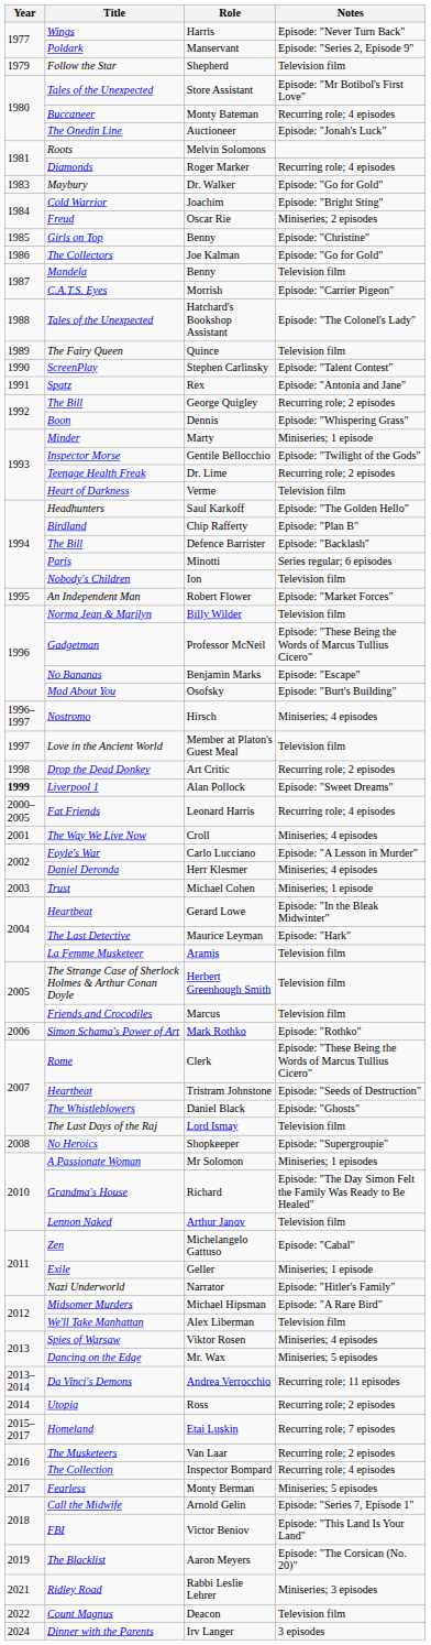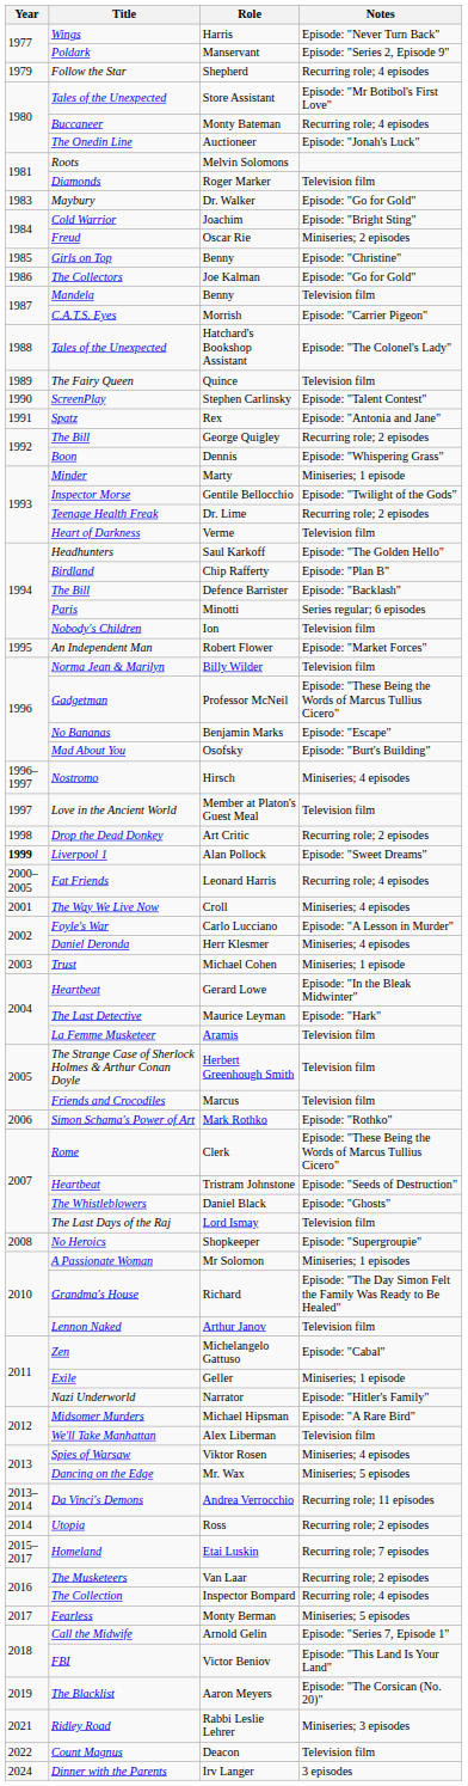 <table class="wikitable sortable">
 <tr>
 <th>Year</th>
 <th>Title</th>
 <th>Role</th>
 <th>Notes</th>
 </tr>
 <tr>
 <td rowspan="2">1977</td>
 <td><em><a href='#'>Wings</a></em></td>
 <td>Harris</td>
 <td>Episode: "Never Turn Back"</td>
 </tr>
 <tr>
 <td><em><a href='#'>Poldark</a></em></td>
 <td>Manservant</td>
 <td>Episode: "Series 2, Episode 9"</td>
 </tr>
 <tr>
 <td>1979</td>
 <td><em>Follow the Star</em></td>
 <td>Shepherd</td>
-<td>Television film</td>
+<td>Recurring role; 4 episodes</td>
 </tr>
 <tr>
 <td rowspan="3">1980</td>
 <td><em><a href='#'>Tales of the Unexpected</a></em></td>
 <td>Store Assistant</td>
 <td>Episode: "Mr Botibol's First Love"</td>
 </tr>
 <tr>
 <td><em><a href='#'>Buccaneer</a></em></td>
 <td>Monty Bateman</td>
 <td>Recurring role; 4 episodes</td>
 </tr>
 <tr>
 <td><em><a href='#'>The Onedin Line</a></em></td>
 <td>Auctioneer</td>
 <td>Episode: "Jonah's Luck"</td>
 </tr>
 <tr>
 <td rowspan="2">1981</td>
 <td><em>Roots</em></td>
 <td>Melvin Solomons</td>
 <td></td>
 </tr>
 <tr>
 <td><em><a href='#'>Diamonds</a></em></td>
 <td>Roger Marker</td>
-<td>Recurring role; 4 episodes</td>
+<td>Television film</td>
 </tr>
 <tr>
 <td>1983</td>
 <td><em>Maybury</em></td>
 <td>Dr. Walker</td>
 <td>Episode: "Go for Gold"</td>
 </tr>
 <tr>
 <td rowspan="2">1984</td>
 <td><em><a href='#'>Cold Warrior</a></em></td>
 <td>Joachim</td>
 <td>Episode: "Bright Sting"</td>
 </tr>
 <tr>
 <td><em><a href='#'>Freud</a></em></td>
 <td>Oscar Rie</td>
 <td>Miniseries; 2 episodes</td>
 </tr>
 <tr>
 <td>1985</td>
 <td><em><a href='#'>Girls on Top</a></em></td>
 <td>Benny</td>
 <td>Episode: "Christine"</td>
 </tr>
 <tr>
 <td>1986</td>
 <td><em><a href='#'>The Collectors</a></em></td>
 <td>Joe Kalman</td>
 <td>Episode: "Go for Gold"</td>
 </tr>
 <tr>
 <td rowspan="2">1987</td>
 <td><em><a href='#'>Mandela</a></em></td>
 <td>Benny</td>
 <td>Television film</td>
 </tr>
 <tr>
 <td><em><a href='#'>C.A.T.S. Eyes</a></em></td>
 <td>Morrish</td>
 <td>Episode: "Carrier Pigeon"</td>
 </tr>
 <tr>
 <td>1988</td>
 <td><em><a href='#'>Tales of the Unexpected</a></em></td>
 <td>Hatchard's Bookshop Assistant</td>
 <td>Episode: "The Colonel's Lady"</td>
 </tr>
 <tr>
 <td>1989</td>
 <td><em>The Fairy Queen</em></td>
 <td>Quince</td>
 <td>Television film</td>
 </tr>
 <tr>
 <td>1990</td>
 <td><em><a href='#'>ScreenPlay</a></em></td>
 <td>Stephen Carlinsky</td>
 <td>Episode: "Talent Contest"</td>
 </tr>
 <tr>
 <td>1991</td>
 <td><em><a href='#'>Spatz</a></em></td>
 <td>Rex</td>
 <td>Episode: "Antonia and Jane"</td>
 </tr>
 <tr>
 <td rowspan="2">1992</td>
 <td><em><a href='#'>The Bill</a></em></td>
 <td>George Quigley</td>
 <td>Recurring role; 2 episodes</td>
 </tr>
 <tr>
 <td><em><a href='#'>Boon</a></em></td>
 <td>Dennis</td>
 <td>Episode: "Whispering Grass"</td>
 </tr>
 <tr>
 <td rowspan="4">1993</td>
 <td><em><a href='#'>Minder</a></em></td>
 <td>Marty</td>
 <td>Miniseries; 1 episode</td>
 </tr>
 <tr>
 <td><em><a href='#'>Inspector Morse</a></em></td>
 <td>Gentile Bellocchio</td>
 <td>Episode: "Twilight of the Gods"</td>
 </tr>
 <tr>
 <td><em><a href='#'>Teenage Health Freak</a></em></td>
 <td>Dr. Lime</td>
 <td>Recurring role; 2 episodes</td>
 </tr>
 <tr>
 <td><em><a href='#'>Heart of Darkness</a></em></td>
 <td>Verme</td>
 <td>Television film</td>
 </tr>
 <tr>
 <td rowspan="5">1994</td>
 <td><em>Headhunters</em></td>
 <td>Saul Karkoff</td>
 <td>Episode: "The Golden Hello"</td>
 </tr>
 <tr>
 <td><em><a href='#'>Birdland</a></em></td>
 <td>Chip Rafferty</td>
 <td>Episode: "Plan B"</td>
 </tr>
 <tr>
 <td><em><a href='#'>The Bill</a></em></td>
 <td>Defence Barrister</td>
 <td>Episode: "Backlash"</td>
 </tr>
 <tr>
 <td><em><a href='#'>Paris</a></em></td>
 <td>Minotti</td>
 <td>Series regular; 6 episodes</td>
 </tr>
 <tr>
 <td><em><a href='#'>Nobody's Children</a></em></td>
 <td>Ion</td>
 <td>Television film</td>
 </tr>
 <tr>
 <td>1995</td>
 <td><em>An Independent Man</em></td>
 <td>Robert Flower</td>
 <td>Episode: "Market Forces"</td>
 </tr>
 <tr>
 <td rowspan="4">1996</td>
 <td><em><a href='#'>Norma Jean & Marilyn</a></em></td>
 <td><a href='#'>Billy Wilder</a></td>
 <td>Television film</td>
 </tr>
 <tr>
 <td><em><a href='#'>Gadgetman</a></em></td>
 <td>Professor McNeil</td>
 <td>Episode: "These Being the Words of Marcus Tullius Cicero"</td>
 </tr>
 <tr>
 <td><em><a href='#'>No Bananas</a></em></td>
 <td>Benjamin Marks</td>
 <td>Episode: "Escape"</td>
 </tr>
 <tr>
 <td><em><a href='#'>Mad About You</a></em></td>
 <td>Osofsky</td>
 <td>Episode: "Burt's Building"</td>
 </tr>
 <tr>
 <td>1996–1997</td>
 <td><em><a href='#'>Nostromo</a></em></td>
 <td>Hirsch</td>
 <td>Miniseries; 4 episodes</td>
 </tr>
 <tr>
 <td>1997</td>
 <td><em>Love in the Ancient World</em></td>
 <td>Member at Platon's Guest Meal</td>
 <td>Television film</td>
 </tr>
 <tr>
 <td>1998</td>
 <td><em><a href='#'>Drop the Dead Donkey</a></em></td>
 <td>Art Critic</td>
 <td>Recurring role; 2 episodes</td>
 </tr>
 <tr>
 <td><strong>1999</strong></td>
 <td><em><a href='#'>Liverpool 1</a></em></td>
 <td>Alan Pollock</td>
 <td>Episode: "Sweet Dreams"</td>
 </tr>
 <tr>
 <td>2000–2005</td>
 <td><em><a href='#'>Fat Friends</a></em></td>
 <td>Leonard Harris</td>
 <td>Recurring role; 4 episodes</td>
 </tr>
 <tr>
 <td>2001</td>
 <td><em><a href='#'>The Way We Live Now</a></em></td>
 <td>Croll</td>
 <td>Miniseries; 4 episodes</td>
 </tr>
 <tr>
 <td rowspan="2">2002</td>
 <td><em><a href='#'>Foyle's War</a></em></td>
 <td>Carlo Lucciano</td>
 <td>Episode: "A Lesson in Murder"</td>
 </tr>
 <tr>
 <td><em><a href='#'>Daniel Deronda</a></em></td>
 <td>Herr Klesmer</td>
 <td>Miniseries; 4 episodes</td>
 </tr>
 <tr>
 <td>2003</td>
 <td><em><a href='#'>Trust</a></em></td>
 <td>Michael Cohen</td>
 <td>Miniseries; 1 episode</td>
 </tr>
 <tr>
 <td rowspan="3">2004</td>
 <td><em><a href='#'>Heartbeat</a></em></td>
 <td>Gerard Lowe</td>
 <td>Episode: "In the Bleak Midwinter"</td>
 </tr>
 <tr>
 <td><em><a href='#'>The Last Detective</a></em></td>
 <td>Maurice Leyman</td>
 <td>Episode: "Hark"</td>
 </tr>
 <tr>
 <td><em><a href='#'>La Femme Musketeer</a></em></td>
 <td><a href='#'>Aramis</a></td>
 <td>Television film</td>
 </tr>
 <tr>
 <td rowspan="2">2005</td>
 <td><em>The Strange Case of Sherlock Holmes & Arthur Conan Doyle</em></td>
 <td><a href='#'>Herbert Greenhough Smith</a></td>
 <td>Television film</td>
 </tr>
 <tr>
 <td><em><a href='#'>Friends and Crocodiles</a></em></td>
 <td>Marcus</td>
 <td>Television film</td>
 </tr>
 <tr>
 <td>2006</td>
 <td><em><a href='#'>Simon Schama's Power of Art</a></em></td>
 <td><a href='#'>Mark Rothko</a></td>
 <td>Episode: "Rothko"</td>
 </tr>
 <tr>
 <td rowspan="4">2007</td>
 <td><em><a href='#'>Rome</a></em></td>
 <td>Clerk</td>
 <td>Episode: "These Being the Words of Marcus Tullius Cicero"</td>
 </tr>
 <tr>
 <td><em><a href='#'>Heartbeat</a></em></td>
 <td>Tristram Johnstone</td>
 <td>Episode: "Seeds of Destruction"</td>
 </tr>
 <tr>
 <td><em><a href='#'>The Whistleblowers</a></em></td>
 <td>Daniel Black</td>
 <td>Episode: "Ghosts"</td>
 </tr>
 <tr>
 <td><em>The Last Days of the Raj</em></td>
 <td><a href='#'>Lord Ismay</a></td>
 <td>Television film</td>
 </tr>
 <tr>
 <td>2008</td>
 <td><em><a href='#'>No Heroics</a></em></td>
 <td>Shopkeeper</td>
 <td>Episode: "Supergroupie"</td>
 </tr>
 <tr>
 <td rowspan="3">2010</td>
 <td><em><a href='#'>A Passionate Woman</a></em></td>
 <td>Mr Solomon</td>
 <td>Miniseries; 1 episodes</td>
 </tr>
 <tr>
 <td><em><a href='#'>Grandma's House</a></em></td>
 <td>Richard</td>
 <td>Episode: "The Day Simon Felt the Family Was Ready to Be Healed"</td>
 </tr>
 <tr>
 <td><em><a href='#'>Lennon Naked</a></em></td>
 <td><a href='#'>Arthur Janov</a></td>
 <td>Television film</td>
 </tr>
 <tr>
 <td rowspan="3">2011</td>
 <td><em><a href='#'>Zen</a></em></td>
 <td>Michelangelo Gattuso</td>
 <td>Episode: "Cabal"</td>
 </tr>
 <tr>
 <td><em><a href='#'>Exile</a></em></td>
 <td>Geller</td>
 <td>Miniseries; 1 episode</td>
 </tr>
 <tr>
 <td><em>Nazi Underworld</em></td>
 <td>Narrator</td>
 <td>Episode: "Hitler's Family"</td>
 </tr>
 <tr>
 <td rowspan="2">2012</td>
 <td><em><a href='#'>Midsomer Murders</a></em></td>
 <td>Michael Hipsman</td>
 <td>Episode: "A Rare Bird"</td>
 </tr>
 <tr>
 <td><em><a href='#'>We'll Take Manhattan</a></em></td>
 <td>Alex Liberman</td>
 <td>Television film</td>
 </tr>
 <tr>
 <td rowspan="2">2013</td>
 <td><em><a href='#'>Spies of Warsaw</a></em></td>
 <td>Viktor Rosen</td>
 <td>Miniseries; 4 episodes</td>
 </tr>
 <tr>
 <td><em><a href='#'>Dancing on the Edge</a></em></td>
 <td>Mr. Wax</td>
 <td>Miniseries; 5 episodes</td>
 </tr>
 <tr>
 <td>2013–2014</td>
 <td><em><a href='#'>Da Vinci's Demons</a></em></td>
 <td><a href='#'>Andrea Verrocchio</a></td>
 <td>Recurring role; 11 episodes</td>
 </tr>
 <tr>
 <td>2014</td>
 <td><em><a href='#'>Utopia</a></em></td>
 <td>Ross</td>
 <td>Recurring role; 2 episodes</td>
 </tr>
 <tr>
 <td>2015–2017</td>
 <td><em><a href='#'>Homeland</a></em></td>
 <td><a href='#'>Etai Luskin</a></td>
 <td>Recurring role; 7 episodes</td>
 </tr>
 <tr>
 <td rowspan="2">2016</td>
 <td><em><a href='#'>The Musketeers</a></em></td>
 <td>Van Laar</td>
 <td>Recurring role; 2 episodes</td>
 </tr>
 <tr>
 <td><em><a href='#'>The Collection</a></em></td>
 <td>Inspector Bompard</td>
 <td>Recurring role; 4 episodes</td>
 </tr>
 <tr>
 <td>2017</td>
 <td><em><a href='#'>Fearless</a></em></td>
 <td>Monty Berman</td>
 <td>Miniseries; 5 episodes</td>
 </tr>
 <tr>
 <td rowspan="2">2018</td>
 <td><em><a href='#'>Call the Midwife</a></em></td>
 <td>Arnold Gelin</td>
 <td>Episode: "Series 7, Episode 1"</td>
 </tr>
 <tr>
 <td><em><a href='#'>FBI</a></em></td>
 <td>Victor Beniov</td>
 <td>Episode: "This Land Is Your Land"</td>
 </tr>
 <tr>
 <td>2019</td>
 <td><em><a href='#'>The Blacklist</a></em></td>
 <td>Aaron Meyers</td>
 <td>Episode: "The Corsican (No. 20)"</td>
 </tr>
 <tr>
 <td>2021</td>
 <td><em><a href='#'>Ridley Road</a></em></td>
 <td>Rabbi Leslie Lehrer</td>
 <td>Miniseries; 3 episodes</td>
 </tr>
 <tr>
 <td>2022</td>
 <td><em><a href='#'>Count Magnus</a></em></td>
 <td>Deacon</td>
 <td>Television film</td>
 </tr>
 <tr>
 <td>2024</td>
 <td><em><a href='#'>Dinner with the Parents</a></em></td>
 <td>Irv Langer</td>
 <td>3 episodes</td>
 </tr>
 </table>
